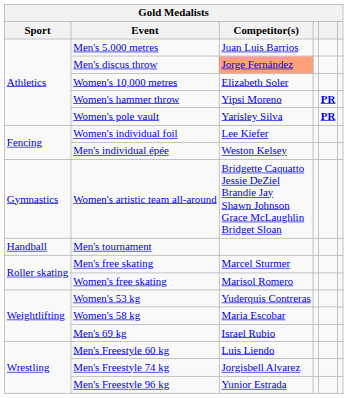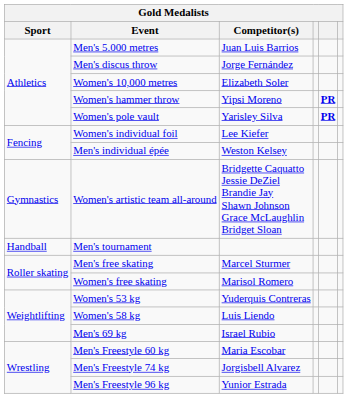 <table class="wikitable">
 <tr>
 <th colspan="14">Gold Medalists</th>
 </tr>
 <tr>
 <th>Sport</th>
 <th>Event</th>
 <th>Competitor(s)</th>
 <th></th>
 <th></th>
 <th></th>
 </tr>
 <tr>
 <td rowspan="5"><a href='#'>Athletics</a></td>
 <td><a href='#'>Men's 5.000 metres</a></td>
 <td><a href='#'>Juan Luis Barrios</a></td>
 <td></td>
 <td></td>
 <td></td>
 </tr>
 <tr>
 <td><a href='#'>Men's discus throw</a></td>
-<td style="background: lightsalmon;"><a href='#'>Jorge Fernández</a></td>
+<td><a href='#'>Jorge Fernández</a></td>
 <td></td>
 <td></td>
 <td></td>
 </tr>
 <tr>
 <td><a href='#'>Women's 10,000 metres</a></td>
 <td><a href='#'>Elizabeth Soler</a></td>
 <td></td>
 <td></td>
 <td></td>
 </tr>
 <tr>
 <td><a href='#'>Women's hammer throw</a></td>
 <td><a href='#'>Yipsi Moreno</a></td>
 <td></td>
 <td><strong><a href='#'>PR</a></strong></td>
 <td></td>
 </tr>
 <tr>
 <td><a href='#'>Women's pole vault</a></td>
 <td><a href='#'>Yarisley Silva</a></td>
 <td></td>
 <td><strong><a href='#'>PR</a></strong></td>
 <td></td>
 </tr>
 <tr>
 <td rowspan="2"><a href='#'>Fencing</a></td>
 <td><a href='#'>Women's individual foil</a></td>
 <td><a href='#'>Lee Kiefer</a></td>
 <td></td>
 <td></td>
 <td></td>
 </tr>
 <tr>
 <td><a href='#'>Men's individual épée</a></td>
 <td><a href='#'>Weston Kelsey</a></td>
 <td></td>
 <td></td>
 <td></td>
 </tr>
 <tr>
 <td><a href='#'>Gymnastics</a></td>
 <td><a href='#'>Women's artistic team all-around</a></td>
 <td><a href='#'>Bridgette Caquatto</a><br><a href='#'>Jessie DeZiel</a><br><a href='#'>Brandie Jay</a><br><a href='#'>Shawn Johnson</a><br><a href='#'>Grace McLaughlin</a><br><a href='#'>Bridget Sloan</a></td>
 <td></td>
 <td></td>
 <td></td>
 </tr>
 <tr>
 <td><a href='#'>Handball</a></td>
 <td><a href='#'>Men's tournament</a></td>
 <td></td>
 <td></td>
 <td></td>
 <td></td>
 </tr>
 <tr>
 <td rowspan="2"><a href='#'>Roller skating</a></td>
 <td><a href='#'>Men's free skating</a></td>
 <td><a href='#'>Marcel Sturmer</a></td>
 <td></td>
 <td></td>
 <td></td>
 </tr>
 <tr>
 <td><a href='#'>Women's free skating</a></td>
 <td><a href='#'>Marisol Romero</a></td>
 <td></td>
 <td></td>
 <td></td>
 </tr>
 <tr>
 <td rowspan="3"><a href='#'>Weightlifting</a></td>
 <td><a href='#'>Women's 53 kg</a></td>
 <td><a href='#'>Yuderquis Contreras</a></td>
 <td></td>
 <td></td>
 <td></td>
 </tr>
 <tr>
 <td><a href='#'>Women's 58 kg</a></td>
-<td><a href='#'>Maria Escobar</a></td>
+<td><a href='#'>Luis Liendo</a></td>
 <td></td>
 <td></td>
 <td></td>
 </tr>
 <tr>
 <td><a href='#'>Men's 69 kg</a></td>
 <td><a href='#'>Israel Rubio</a></td>
 <td></td>
 <td></td>
 <td></td>
 </tr>
 <tr>
 <td rowspan="3"><a href='#'>Wrestling</a></td>
 <td><a href='#'>Men's Freestyle 60 kg</a></td>
-<td><a href='#'>Luis Liendo</a></td>
+<td><a href='#'>Maria Escobar</a></td>
 <td></td>
 <td></td>
 <td></td>
 </tr>
 <tr>
 <td><a href='#'>Men's Freestyle 74 kg</a></td>
 <td><a href='#'>Jorgisbell Alvarez</a></td>
 <td></td>
 <td></td>
 <td></td>
 </tr>
 <tr>
 <td><a href='#'>Men's Freestyle 96 kg</a></td>
 <td><a href='#'>Yunior Estrada</a></td>
 <td></td>
 <td></td>
 <td></td>
 </tr>
 </table>
